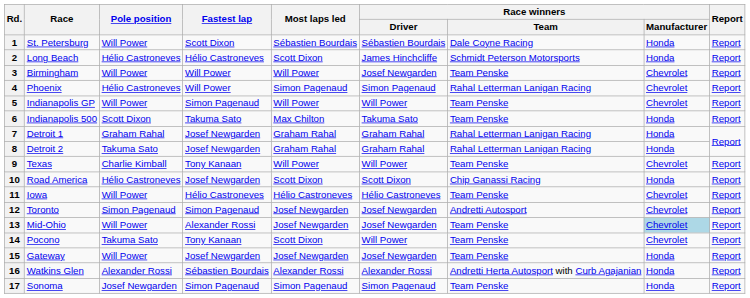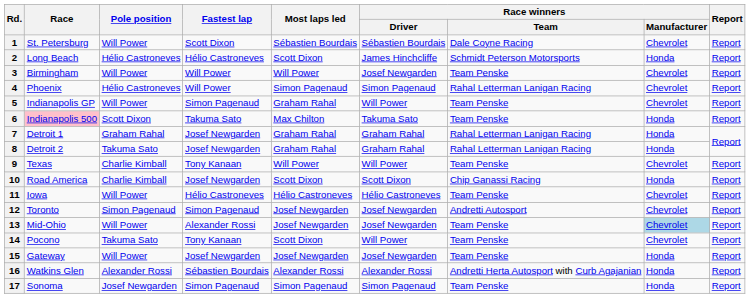 <table class="wikitable" style="font-size: 85%; white-space: nowrap;">
 <tr>
 <th rowspan=2>Rd.</th>
 <th rowspan=2>Race</th>
 <th rowspan=2><a href='#'>Pole position</a></th>
 <th rowspan=2><a href='#'>Fastest lap</a></th>
 <th rowspan=2>Most laps led</th>
 <th colspan=3>Race winners</th>
 <th rowspan=2>Report</th>
 </tr>
 <tr>
 <th>Driver</th>
 <th>Team</th>
 <th>Manufacturer</th>
 </tr>
 <tr>
 <th>1</th>
 <td><a href='#'>St. Petersburg</a></td>
 <td> <a href='#'>Will Power</a></td>
 <td> <a href='#'>Scott Dixon</a></td>
 <td> <a href='#'>Sébastien Bourdais</a></td>
 <td> <a href='#'>Sébastien Bourdais</a></td>
 <td><a href='#'>Dale Coyne Racing</a></td>
-<td><a href='#'>Honda</a></td>
+<td><a href='#'>Chevrolet</a></td>
 <td><a href='#'>Report</a></td>
 </tr>
 <tr>
 <th>2</th>
 <td><a href='#'>Long Beach</a></td>
 <td> <a href='#'>Hélio Castroneves</a></td>
 <td> <a href='#'>Hélio Castroneves</a></td>
 <td> <a href='#'>Scott Dixon</a></td>
 <td> <a href='#'>James Hinchcliffe</a></td>
 <td><a href='#'>Schmidt Peterson Motorsports</a></td>
 <td><a href='#'>Honda</a></td>
 <td><a href='#'>Report</a></td>
 </tr>
 <tr>
 <th>3</th>
 <td><a href='#'>Birmingham</a></td>
 <td> <a href='#'>Will Power</a></td>
 <td> <a href='#'>Will Power</a></td>
 <td> <a href='#'>Will Power</a></td>
 <td> <a href='#'>Josef Newgarden</a></td>
 <td><a href='#'>Team Penske</a></td>
 <td><a href='#'>Chevrolet</a></td>
 <td><a href='#'>Report</a></td>
 </tr>
 <tr>
 <th>4</th>
 <td><a href='#'>Phoenix</a></td>
 <td> <a href='#'>Hélio Castroneves</a></td>
 <td> <a href='#'>Will Power</a></td>
 <td> <a href='#'>Simon Pagenaud</a></td>
 <td> <a href='#'>Simon Pagenaud</a></td>
 <td><a href='#'>Rahal Letterman Lanigan Racing</a></td>
 <td><a href='#'>Chevrolet</a></td>
 <td><a href='#'>Report</a></td>
 </tr>
 <tr>
 <th>5</th>
 <td><a href='#'>Indianapolis GP</a></td>
 <td> <a href='#'>Will Power</a></td>
 <td> <a href='#'>Simon Pagenaud</a></td>
-<td> <a href='#'>Will Power</a></td>
+<td> <a href='#'>Graham Rahal</a></td>
 <td> <a href='#'>Will Power</a></td>
 <td><a href='#'>Team Penske</a></td>
 <td><a href='#'>Chevrolet</a></td>
 <td><a href='#'>Report</a></td>
 </tr>
 <tr>
 <th>6</th>
-<td><a href='#'>Indianapolis 500</a></td>
+<td style="background: pink;"><a href='#'>Indianapolis 500</a></td>
 <td> <a href='#'>Scott Dixon</a></td>
 <td> <a href='#'>Takuma Sato</a></td>
 <td> <a href='#'>Max Chilton</a></td>
 <td> <a href='#'>Takuma Sato</a></td>
 <td><a href='#'>Team Penske</a></td>
 <td><a href='#'>Honda</a></td>
 <td><a href='#'>Report</a></td>
 </tr>
 <tr>
 <th>7</th>
 <td><a href='#'>Detroit 1</a></td>
 <td> <a href='#'>Graham Rahal</a></td>
 <td> <a href='#'>Josef Newgarden</a></td>
 <td> <a href='#'>Graham Rahal</a></td>
 <td> <a href='#'>Graham Rahal</a></td>
 <td><a href='#'>Rahal Letterman Lanigan Racing</a></td>
 <td><a href='#'>Honda</a></td>
 <td rowspan="2"><a href='#'>Report</a></td>
 </tr>
 <tr>
 <th>8</th>
 <td><a href='#'>Detroit 2</a></td>
 <td> <a href='#'>Takuma Sato</a></td>
 <td> <a href='#'>Josef Newgarden</a></td>
 <td> <a href='#'>Graham Rahal</a></td>
 <td> <a href='#'>Graham Rahal</a></td>
 <td><a href='#'>Rahal Letterman Lanigan Racing</a></td>
 <td><a href='#'>Honda</a></td>
 </tr>
 <tr>
 <th>9</th>
 <td><a href='#'>Texas</a></td>
 <td> <a href='#'>Charlie Kimball</a></td>
 <td> <a href='#'>Tony Kanaan</a></td>
 <td> <a href='#'>Will Power</a></td>
 <td> <a href='#'>Will Power</a></td>
 <td><a href='#'>Team Penske</a></td>
 <td><a href='#'>Chevrolet</a></td>
 <td><a href='#'>Report</a></td>
 </tr>
 <tr>
 <th>10</th>
 <td><a href='#'>Road America</a></td>
-<td> <a href='#'>Hélio Castroneves</a></td>
+<td> <a href='#'>Charlie Kimball</a></td>
 <td> <a href='#'>Josef Newgarden</a></td>
 <td> <a href='#'>Scott Dixon</a></td>
 <td> <a href='#'>Scott Dixon</a></td>
 <td><a href='#'>Chip Ganassi Racing</a></td>
 <td><a href='#'>Honda</a></td>
 <td><a href='#'>Report</a></td>
 </tr>
 <tr>
 <th>11</th>
 <td><a href='#'>Iowa</a></td>
 <td> <a href='#'>Will Power</a></td>
 <td> <a href='#'>Hélio Castroneves</a></td>
 <td> <a href='#'>Hélio Castroneves</a></td>
 <td> <a href='#'>Hélio Castroneves</a></td>
 <td><a href='#'>Team Penske</a></td>
 <td><a href='#'>Chevrolet</a></td>
 <td><a href='#'>Report</a></td>
 </tr>
 <tr>
 <th>12</th>
 <td><a href='#'>Toronto</a></td>
 <td> <a href='#'>Simon Pagenaud</a></td>
 <td> <a href='#'>Simon Pagenaud</a></td>
 <td> <a href='#'>Josef Newgarden</a></td>
 <td> <a href='#'>Josef Newgarden</a></td>
 <td><a href='#'>Andretti Autosport</a></td>
 <td><a href='#'>Chevrolet</a></td>
 <td><a href='#'>Report</a></td>
 </tr>
 <tr>
 <th>13</th>
 <td><a href='#'>Mid-Ohio</a></td>
 <td> <a href='#'>Will Power</a></td>
 <td> <a href='#'>Alexander Rossi</a></td>
 <td> <a href='#'>Josef Newgarden</a></td>
 <td> <a href='#'>Josef Newgarden</a></td>
 <td><a href='#'>Team Penske</a></td>
 <td style="background: lightblue;"><a href='#'>Chevrolet</a></td>
 <td><a href='#'>Report</a></td>
 </tr>
 <tr>
 <th>14</th>
 <td><a href='#'>Pocono</a></td>
 <td> <a href='#'>Takuma Sato</a></td>
 <td> <a href='#'>Tony Kanaan</a></td>
 <td> <a href='#'>Scott Dixon</a></td>
 <td> <a href='#'>Will Power</a></td>
 <td><a href='#'>Team Penske</a></td>
 <td><a href='#'>Chevrolet</a></td>
 <td><a href='#'>Report</a></td>
 </tr>
 <tr>
 <th>15</th>
 <td><a href='#'>Gateway</a></td>
 <td> <a href='#'>Will Power</a></td>
 <td> <a href='#'>Josef Newgarden</a></td>
 <td> <a href='#'>Josef Newgarden</a></td>
 <td> <a href='#'>Josef Newgarden</a></td>
 <td><a href='#'>Team Penske</a></td>
 <td><a href='#'>Honda</a></td>
 <td><a href='#'>Report</a></td>
 </tr>
 <tr>
 <th>16</th>
 <td><a href='#'>Watkins Glen</a></td>
 <td> <a href='#'>Alexander Rossi</a></td>
 <td> <a href='#'>Sébastien Bourdais</a></td>
 <td> <a href='#'>Alexander Rossi</a></td>
 <td> <a href='#'>Alexander Rossi</a></td>
 <td><a href='#'>Andretti Herta Autosport</a> with <a href='#'>Curb Agajanian</a></td>
 <td><a href='#'>Honda</a></td>
 <td><a href='#'>Report</a></td>
 </tr>
 <tr>
 <th>17</th>
 <td><a href='#'>Sonoma</a></td>
 <td> <a href='#'>Josef Newgarden</a></td>
 <td> <a href='#'>Simon Pagenaud</a></td>
 <td> <a href='#'>Simon Pagenaud</a></td>
 <td> <a href='#'>Simon Pagenaud</a></td>
 <td><a href='#'>Team Penske</a></td>
 <td><a href='#'>Honda</a></td>
 <td><a href='#'>Report</a></td>
 </tr>
 </table>
